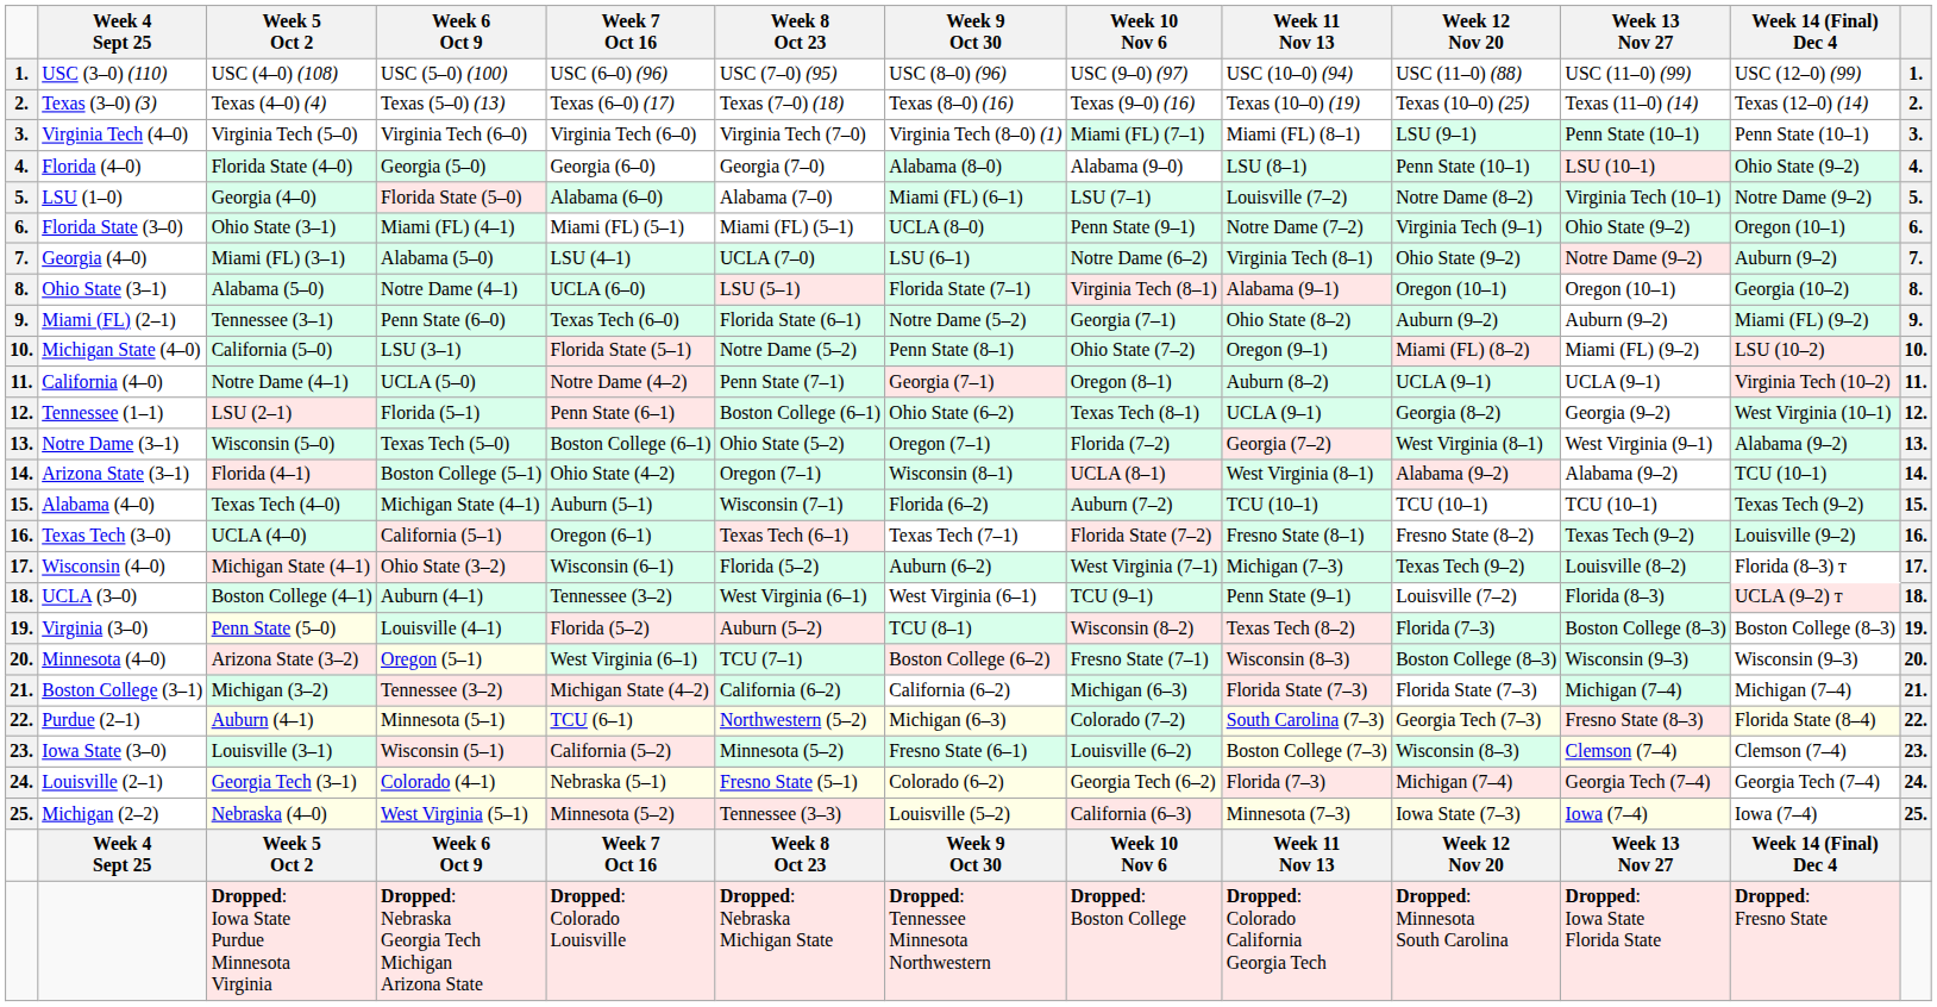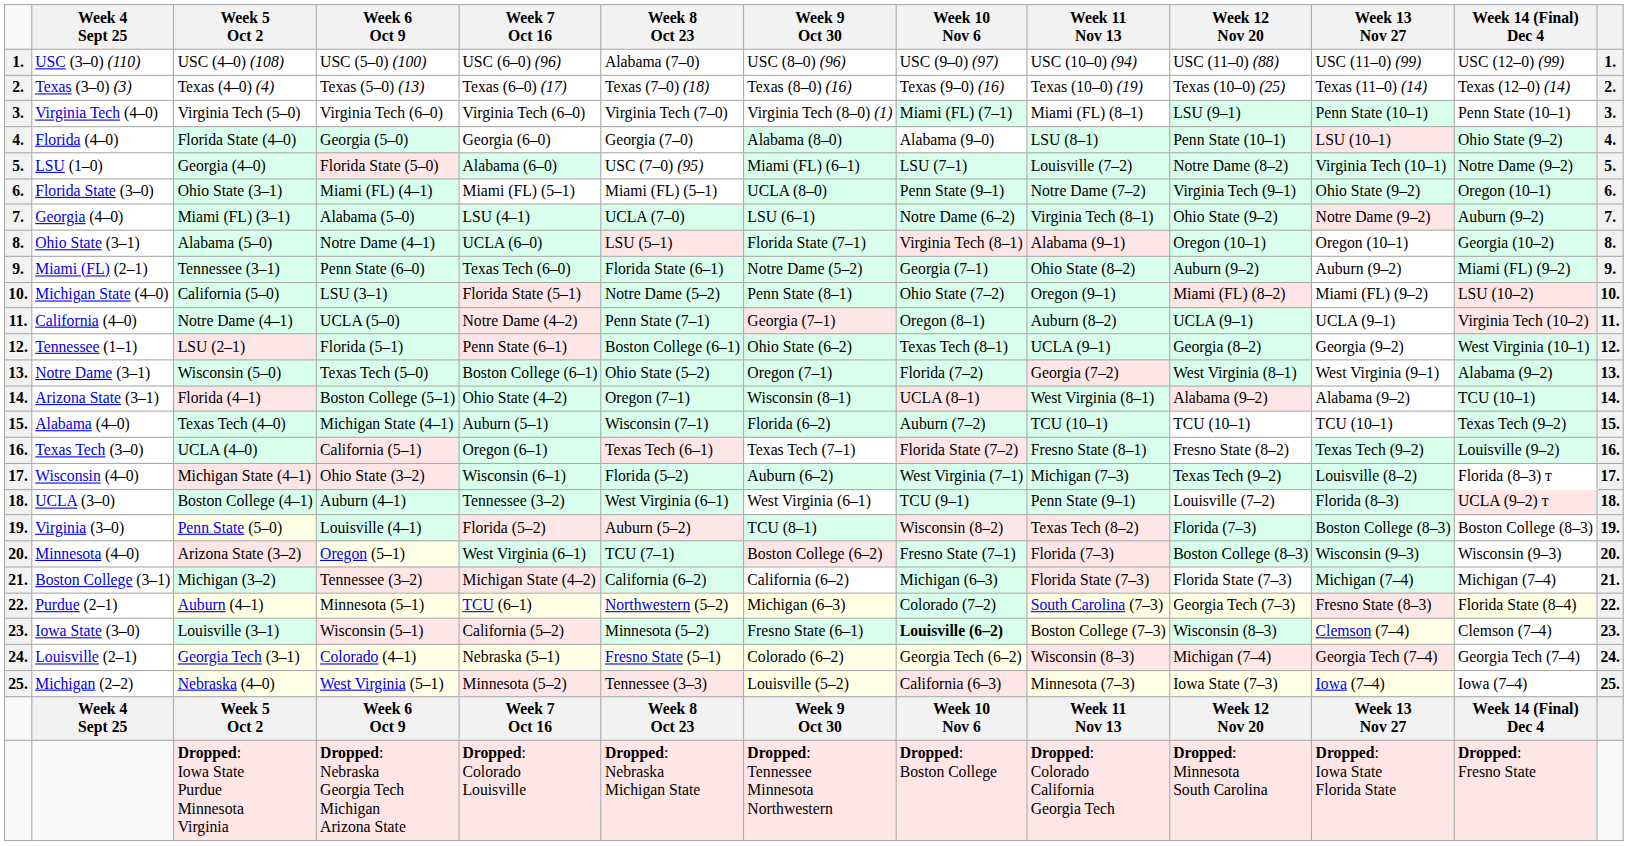 <table class="wikitable" style="font-size:90%; white-space:nowrap;">
 <tr>
 <td></td>
 <th>Week 4<br>Sept 25</th>
 <th>Week 5<br>Oct 2</th>
 <th>Week 6<br>Oct 9</th>
 <th>Week 7<br>Oct 16</th>
 <th>Week 8<br>Oct 23</th>
 <th>Week 9<br> Oct 30</th>
 <th>Week 10<br>Nov 6</th>
 <th>Week 11<br>Nov 13</th>
 <th>Week 12<br>Nov 20</th>
 <th>Week 13<br>Nov 27</th>
 <th>Week 14 (Final)<br>Dec 4</th>
 <th></th>
 </tr>
 <tr>
 <th>1.</th>
 <td bgcolor="white"><a href='#'>USC</a> (3–0) <em>(110)</em></td>
 <td bgcolor="white">USC (4–0) <em>(108)</em></td>
 <td bgcolor="white">USC (5–0) <em>(100)</em></td>
 <td bgcolor="white">USC (6–0) <em>(96)</em></td>
-<td bgcolor="white">USC (7–0) <em>(95)</em></td>
+<td bgcolor="white">Alabama (7–0)</td>
 <td bgcolor="white">USC (8–0) <em>(96)</em></td>
 <td bgcolor="white">USC (9–0) <em>(97)</em></td>
 <td bgcolor="white">USC (10–0) <em>(94)</em></td>
 <td bgcolor="white">USC (11–0) <em>(88)</em></td>
 <td bgcolor="white">USC (11–0) <em>(99)</em></td>
 <td bgcolor="white">USC (12–0) <em>(99)</em></td>
 <th>1.</th>
 </tr>
 <tr>
 <th>2.</th>
 <td bgcolor="white"><a href='#'>Texas</a> (3–0) <em>(3)</em></td>
 <td bgcolor="white">Texas (4–0) <em>(4)</em></td>
 <td bgcolor="white">Texas (5–0) <em>(13)</em></td>
 <td bgcolor="white">Texas (6–0) <em>(17)</em></td>
 <td bgcolor="white">Texas (7–0) <em>(18)</em></td>
 <td bgcolor="white">Texas (8–0) <em>(16)</em></td>
 <td bgcolor="white">Texas (9–0) <em>(16)</em></td>
 <td bgcolor="white">Texas (10–0) <em>(19)</em></td>
 <td bgcolor="white">Texas (10–0) <em>(25)</em></td>
 <td bgcolor="white">Texas (11–0) <em>(14)</em></td>
 <td bgcolor="white">Texas (12–0) <em>(14)</em></td>
 <th>2.</th>
 </tr>
 <tr>
 <th>3.</th>
 <td bgcolor="white"><a href='#'>Virginia Tech</a> (4–0)</td>
 <td bgcolor="white">Virginia Tech (5–0)</td>
 <td bgcolor="white">Virginia Tech (6–0)</td>
 <td bgcolor="white">Virginia Tech (6–0)</td>
 <td bgcolor="white">Virginia Tech (7–0)</td>
 <td bgcolor="white">Virginia Tech (8–0) <em>(1)</em></td>
 <td bgcolor="#D8FFEB">Miami (FL) (7–1)</td>
 <td bgcolor="white">Miami (FL) (8–1)</td>
 <td bgcolor="#D8FFEB">LSU (9–1)</td>
 <td bgcolor="#D8FFEB">Penn State (10–1)</td>
 <td bgcolor="white">Penn State (10–1)</td>
 <th>3.</th>
 </tr>
 <tr>
 <th>4.</th>
 <td bgcolor="white"><a href='#'>Florida</a> (4–0)</td>
 <td bgcolor="#D8FFEB">Florida State (4–0)</td>
 <td bgcolor="#D8FFEB">Georgia (5–0)</td>
 <td bgcolor="white">Georgia (6–0)</td>
 <td bgcolor="white">Georgia (7–0)</td>
 <td bgcolor="#D8FFEB">Alabama (8–0)</td>
 <td bgcolor="white">Alabama (9–0)</td>
 <td bgcolor="#D8FFEB">LSU (8–1)</td>
 <td bgcolor="#D8FFEB">Penn State (10–1)</td>
 <td bgcolor="#FFE6E6">LSU (10–1)</td>
 <td bgcolor="#D8FFEB">Ohio State (9–2)</td>
 <th>4.</th>
 </tr>
 <tr>
 <th>5.</th>
 <td bgcolor="white"><a href='#'>LSU</a> (1–0)</td>
 <td bgcolor="#D8FFEB">Georgia (4–0)</td>
 <td bgcolor="#FFE6E6">Florida State (5–0)</td>
 <td bgcolor="#D8FFEB">Alabama (6–0)</td>
-<td bgcolor="white">Alabama (7–0)</td>
+<td bgcolor="white">USC (7–0) <em>(95)</em></td>
 <td bgcolor="#D8FFEB">Miami (FL) (6–1)</td>
 <td bgcolor="#D8FFEB">LSU (7–1)</td>
 <td bgcolor="#D8FFEB">Louisville (7–2)</td>
 <td bgcolor="#D8FFEB">Notre Dame (8–2)</td>
 <td bgcolor="#D8FFEB">Virginia Tech (10–1)</td>
 <td bgcolor="#D8FFEB">Notre Dame (9–2)</td>
 <th>5.</th>
 </tr>
 <tr>
 <th>6.</th>
 <td bgcolor="white"><a href='#'>Florida State</a> (3–0)</td>
 <td bgcolor="#D8FFEB">Ohio State (3–1)</td>
 <td bgcolor="#D8FFEB">Miami (FL) (4–1)</td>
 <td bgcolor="white">Miami (FL) (5–1)</td>
 <td bgcolor="white">Miami (FL) (5–1)</td>
 <td bgcolor="#D8FFEB">UCLA (8–0)</td>
 <td bgcolor="#D8FFEB">Penn State (9–1)</td>
 <td bgcolor="#D8FFEB">Notre Dame (7–2)</td>
 <td bgcolor="#D8FFEB">Virginia Tech (9–1)</td>
 <td bgcolor="#D8FFEB">Ohio State (9–2)</td>
 <td bgcolor="#D8FFEB">Oregon (10–1)</td>
 <th>6.</th>
 </tr>
 <tr>
 <th>7.</th>
 <td bgcolor="white"><a href='#'>Georgia</a> (4–0)</td>
 <td bgcolor="#D8FFEB">Miami (FL) (3–1)</td>
 <td bgcolor="#D8FFEB">Alabama (5–0)</td>
 <td bgcolor="#D8FFEB">LSU (4–1)</td>
 <td bgcolor="#D8FFEB">UCLA (7–0)</td>
 <td bgcolor="#D8FFEB">LSU (6–1)</td>
 <td bgcolor="#D8FFEB">Notre Dame (6–2)</td>
 <td bgcolor="#D8FFEB">Virginia Tech (8–1)</td>
 <td bgcolor="#D8FFEB">Ohio State (9–2)</td>
 <td bgcolor="#FFE6E6">Notre Dame (9–2)</td>
 <td bgcolor="#D8FFEB">Auburn (9–2)</td>
 <th>7.</th>
 </tr>
 <tr>
 <th>8.</th>
 <td bgcolor="white"><a href='#'>Ohio State</a> (3–1)</td>
 <td bgcolor="#D8FFEB">Alabama (5–0)</td>
 <td bgcolor="#D8FFEB">Notre Dame (4–1)</td>
 <td bgcolor="#D8FFEB">UCLA (6–0)</td>
 <td bgcolor="#FFE6E6">LSU (5–1)</td>
 <td bgcolor="#D8FFEB">Florida State (7–1)</td>
 <td bgcolor="#FFE6E6">Virginia Tech (8–1)</td>
 <td bgcolor="#FFE6E6">Alabama (9–1)</td>
 <td bgcolor="#D8FFEB">Oregon (10–1)</td>
 <td bgcolor="white">Oregon (10–1)</td>
 <td bgcolor="#D8FFEB">Georgia (10–2)</td>
 <th>8.</th>
 </tr>
 <tr>
 <th>9.</th>
 <td bgcolor="white"><a href='#'>Miami (FL)</a> (2–1)</td>
 <td bgcolor="#D8FFEB">Tennessee (3–1)</td>
 <td bgcolor="#D8FFEB">Penn State (6–0)</td>
 <td bgcolor="#D8FFEB">Texas Tech (6–0)</td>
 <td bgcolor="#D8FFEB">Florida State (6–1)</td>
 <td bgcolor="#D8FFEB">Notre Dame (5–2)</td>
 <td bgcolor="#D8FFEB">Georgia (7–1)</td>
 <td bgcolor="#D8FFEB">Ohio State (8–2)</td>
 <td bgcolor="#D8FFEB">Auburn (9–2)</td>
 <td bgcolor="white">Auburn (9–2)</td>
 <td bgcolor="#D8FFEB">Miami (FL) (9–2)</td>
 <th>9.</th>
 </tr>
 <tr>
 <th>10.</th>
 <td bgcolor="white"><a href='#'>Michigan State</a> (4–0)</td>
 <td bgcolor="#D8FFEB">California (5–0)</td>
 <td bgcolor="#D8FFEB">LSU (3–1)</td>
 <td bgcolor="#FFE6E6">Florida State (5–1)</td>
 <td bgcolor="#D8FFEB">Notre Dame (5–2)</td>
 <td bgcolor="#D8FFEB">Penn State (8–1)</td>
 <td bgcolor="#D8FFEB">Ohio State (7–2)</td>
 <td bgcolor="#D8FFEB">Oregon (9–1)</td>
 <td bgcolor="#FFE6E6">Miami (FL) (8–2)</td>
 <td bgcolor="white">Miami (FL) (9–2)</td>
 <td bgcolor="#FFE6E6">LSU (10–2)</td>
 <th>10.</th>
 </tr>
 <tr>
 <th>11.</th>
 <td bgcolor="white"><a href='#'>California</a> (4–0)</td>
 <td bgcolor="#D8FFEB">Notre Dame (4–1)</td>
 <td bgcolor="#D8FFEB">UCLA (5–0)</td>
 <td bgcolor="#FFE6E6">Notre Dame (4–2)</td>
 <td bgcolor="#D8FFEB">Penn State (7–1)</td>
 <td bgcolor="#FFE6E6">Georgia (7–1)</td>
 <td bgcolor="#D8FFEB">Oregon (8–1)</td>
 <td bgcolor="#D8FFEB">Auburn (8–2)</td>
 <td bgcolor="#D8FFEB">UCLA (9–1)</td>
 <td bgcolor="white">UCLA (9–1)</td>
 <td bgcolor="#FFE6E6">Virginia Tech (10–2)</td>
 <th>11.</th>
 </tr>
 <tr>
 <th>12.</th>
 <td bgcolor="white"><a href='#'>Tennessee</a> (1–1)</td>
 <td bgcolor="#FFE6E6">LSU (2–1)</td>
 <td bgcolor="#D8FFEB">Florida (5–1)</td>
 <td bgcolor="#FFE6E6">Penn State (6–1)</td>
 <td bgcolor="#D8FFEB">Boston College (6–1)</td>
 <td bgcolor="#D8FFEB">Ohio State (6–2)</td>
 <td bgcolor="#D8FFEB">Texas Tech (8–1)</td>
 <td bgcolor="#D8FFEB">UCLA (9–1)</td>
 <td bgcolor="#D8FFEB">Georgia (8–2)</td>
 <td bgcolor="white">Georgia (9–2)</td>
 <td bgcolor="#D8FFEB">West Virginia (10–1)</td>
 <th>12.</th>
 </tr>
 <tr>
 <th>13.</th>
 <td bgcolor="white"><a href='#'>Notre Dame</a> (3–1)</td>
 <td bgcolor="#D8FFEB">Wisconsin (5–0)</td>
 <td bgcolor="#D8FFEB">Texas Tech (5–0)</td>
 <td bgcolor="#D8FFEB">Boston College (6–1)</td>
 <td bgcolor="#D8FFEB">Ohio State (5–2)</td>
 <td bgcolor="#D8FFEB">Oregon (7–1)</td>
 <td bgcolor="#D8FFEB">Florida (7–2)</td>
 <td bgcolor="#FFE6E6">Georgia (7–2)</td>
 <td bgcolor="#D8FFEB">West Virginia (8–1)</td>
 <td bgcolor="white">West Virginia (9–1)</td>
 <td bgcolor="#D8FFEB">Alabama (9–2)</td>
 <th>13.</th>
 </tr>
 <tr>
 <th>14.</th>
 <td bgcolor="white"><a href='#'>Arizona State</a> (3–1)</td>
 <td bgcolor="#FFE6E6">Florida (4–1)</td>
 <td bgcolor="#D8FFEB">Boston College (5–1)</td>
 <td bgcolor="#D8FFEB">Ohio State (4–2)</td>
 <td bgcolor="#D8FFEB">Oregon (7–1)</td>
 <td bgcolor="#D8FFEB">Wisconsin (8–1)</td>
 <td bgcolor="#FFE6E6">UCLA (8–1)</td>
 <td bgcolor="#D8FFEB">West Virginia (8–1)</td>
 <td bgcolor="#FFE6E6">Alabama (9–2)</td>
 <td bgcolor="white">Alabama (9–2)</td>
 <td bgcolor="#D8FFEB">TCU (10–1)</td>
 <th>14.</th>
 </tr>
 <tr>
 <th>15.</th>
 <td bgcolor="white"><a href='#'>Alabama</a> (4–0)</td>
 <td bgcolor="#D8FFEB">Texas Tech (4–0)</td>
 <td bgcolor="#D8FFEB">Michigan State (4–1)</td>
 <td bgcolor="#D8FFEB">Auburn (5–1)</td>
 <td bgcolor="#D8FFEB">Wisconsin (7–1)</td>
 <td bgcolor="#D8FFEB">Florida (6–2)</td>
 <td bgcolor="#D8FFEB">Auburn (7–2)</td>
 <td bgcolor="#D8FFEB">TCU (10–1)</td>
 <td bgcolor="white">TCU (10–1)</td>
 <td bgcolor="white">TCU (10–1)</td>
 <td bgcolor="#D8FFEB">Texas Tech (9–2)</td>
 <th>15.</th>
 </tr>
 <tr>
 <th>16.</th>
 <td bgcolor="white"><a href='#'>Texas Tech</a> (3–0)</td>
 <td bgcolor="#D8FFEB">UCLA (4–0)</td>
 <td bgcolor="#FFE6E6">California (5–1)</td>
 <td bgcolor="#D8FFEB">Oregon (6–1)</td>
 <td bgcolor="#FFE6E6">Texas Tech (6–1)</td>
 <td bgcolor="white">Texas Tech (7–1)</td>
 <td bgcolor="#FFE6E6">Florida State (7–2)</td>
 <td bgcolor="#D8FFEB">Fresno State (8–1)</td>
 <td bgcolor="white">Fresno State (8–2)</td>
 <td bgcolor="#D8FFEB">Texas Tech (9–2)</td>
 <td bgcolor="#D8FFEB">Louisville (9–2)</td>
 <th>16.</th>
 </tr>
 <tr>
 <th>17.</th>
 <td bgcolor="white"><a href='#'>Wisconsin</a> (4–0)</td>
 <td bgcolor="#FFE6E6">Michigan State (4–1)</td>
 <td bgcolor="#FFE6E6">Ohio State (3–2)</td>
 <td bgcolor="#D8FFEB">Wisconsin (6–1)</td>
 <td bgcolor="#D8FFEB">Florida (5–2)</td>
 <td bgcolor="#D8FFEB">Auburn (6–2)</td>
 <td bgcolor="#D8FFEB">West Virginia (7–1)</td>
 <td bgcolor="#D8FFEB">Michigan (7–3)</td>
 <td bgcolor="#D8FFEB">Texas Tech (9–2)</td>
 <td bgcolor="#D8FFEB">Louisville (8–2)</td>
 <td bgcolor="white" style="border-bottom:1px solid white;">Florida (8–3) т</td>
 <th>17.</th>
 </tr>
 <tr>
 <th>18.</th>
 <td bgcolor="white"><a href='#'>UCLA</a> (3–0)</td>
 <td bgcolor="#D8FFEB">Boston College (4–1)</td>
 <td bgcolor="#D8FFEB">Auburn (4–1)</td>
 <td bgcolor="#D8FFEB">Tennessee (3–2)</td>
 <td bgcolor="#D8FFEB">West Virginia (6–1)</td>
 <td bgcolor="white">West Virginia (6–1)</td>
 <td bgcolor="#D8FFEB">TCU (9–1)</td>
 <td bgcolor="#D8FFEB">Penn State (9–1)</td>
 <td bgcolor="white">Louisville (7–2)</td>
 <td bgcolor="#D8FFEB">Florida (8–3)</td>
 <td bgcolor="#FFE6E6">UCLA (9–2) т</td>
 <th>18.</th>
 </tr>
 <tr>
 <th>19.</th>
 <td bgcolor="white"><a href='#'>Virginia</a> (3–0)</td>
 <td bgcolor="#FFFFE6"><a href='#'>Penn State</a> (5–0)</td>
 <td bgcolor="#D8FFEB">Louisville (4–1)</td>
 <td bgcolor="#FFE6E6">Florida (5–2)</td>
 <td bgcolor="#FFE6E6">Auburn (5–2)</td>
 <td bgcolor="#D8FFEB">TCU (8–1)</td>
 <td bgcolor="#FFE6E6">Wisconsin (8–2)</td>
 <td bgcolor="#FFE6E6">Texas Tech (8–2)</td>
 <td bgcolor="#D8FFEB">Florida (7–3)</td>
 <td bgcolor="#D8FFEB">Boston College (8–3)</td>
 <td bgcolor="white">Boston College (8–3)</td>
 <th>19.</th>
 </tr>
 <tr>
 <th>20.</th>
 <td bgcolor="white"><a href='#'>Minnesota</a> (4–0)</td>
 <td bgcolor="#FFE6E6">Arizona State (3–2)</td>
 <td bgcolor="#FFFFE6"><a href='#'>Oregon</a> (5–1)</td>
 <td bgcolor="#D8FFEB">West Virginia (6–1)</td>
 <td bgcolor="#D8FFEB">TCU (7–1)</td>
 <td bgcolor="#FFE6E6">Boston College (6–2)</td>
 <td bgcolor="#D8FFEB">Fresno State (7–1)</td>
-<td bgcolor="#FFE6E6">Wisconsin (8–3)</td>
+<td bgcolor="#FFE6E6">Florida (7–3)</td>
 <td bgcolor="#D8FFEB">Boston College (8–3)</td>
 <td bgcolor="#D8FFEB">Wisconsin (9–3)</td>
 <td bgcolor="white">Wisconsin (9–3)</td>
 <th>20.</th>
 </tr>
 <tr>
 <th>21.</th>
 <td bgcolor="white"><a href='#'>Boston College</a> (3–1)</td>
 <td bgcolor="#D8FFEB">Michigan (3–2)</td>
 <td bgcolor="#FFE6E6">Tennessee (3–2)</td>
 <td bgcolor="#FFE6E6">Michigan State (4–2)</td>
 <td bgcolor="#D8FFEB">California (6–2)</td>
 <td bgcolor="white">California (6–2)</td>
 <td bgcolor="#D8FFEB">Michigan (6–3)</td>
 <td bgcolor="#FFE6E6">Florida State (7–3)</td>
 <td bgcolor="white">Florida State (7–3)</td>
 <td bgcolor="#D8FFEB">Michigan (7–4)</td>
 <td bgcolor="white">Michigan (7–4)</td>
 <th>21.</th>
 </tr>
 <tr>
 <th>22.</th>
 <td bgcolor="white"><a href='#'>Purdue</a> (2–1)</td>
 <td bgcolor="#FFFFE6"><a href='#'>Auburn</a> (4–1)</td>
 <td bgcolor="#FFFFE6">Minnesota (5–1)</td>
 <td bgcolor="#FFFFE6"><a href='#'>TCU</a> (6–1)</td>
 <td bgcolor="#FFFFE6"><a href='#'>Northwestern</a> (5–2)</td>
 <td bgcolor="#FFFFE6">Michigan (6–3)</td>
 <td bgcolor="#D8FFEB">Colorado (7–2)</td>
 <td bgcolor="#FFFFE6"><a href='#'>South Carolina</a> (7–3)</td>
 <td bgcolor="#FFFFE6">Georgia Tech (7–3)</td>
 <td bgcolor="#FFE6E6">Fresno State (8–3)</td>
 <td bgcolor="#FFFFE6">Florida State (8–4)</td>
 <th>22.</th>
 </tr>
 <tr>
 <th>23.</th>
 <td bgcolor="white"><a href='#'>Iowa State</a> (3–0)</td>
 <td bgcolor="#D8FFEB">Louisville (3–1)</td>
 <td bgcolor="#FFE6E6">Wisconsin (5–1)</td>
 <td bgcolor="#FFE6E6">California (5–2)</td>
 <td bgcolor="#D8FFEB">Minnesota (5–2)</td>
 <td bgcolor="#D8FFEB">Fresno State (6–1)</td>
-<td bgcolor="#D8FFEB">Louisville (6–2)</td>
+<td bgcolor="#D8FFEB"><strong>Louisville (6–2)</strong></td>
 <td bgcolor="#FFFFE6">Boston College (7–3)</td>
 <td bgcolor="#D8FFEB">Wisconsin (8–3)</td>
 <td bgcolor="#FFFFE6"><a href='#'>Clemson</a> (7–4)</td>
 <td bgcolor="white">Clemson (7–4)</td>
 <th>23.</th>
 </tr>
 <tr>
 <th>24.</th>
 <td bgcolor="white"><a href='#'>Louisville</a> (2–1)</td>
 <td bgcolor="#FFFFE6"><a href='#'>Georgia Tech</a> (3–1)</td>
 <td bgcolor="#FFFFE6"><a href='#'>Colorado</a> (4–1)</td>
 <td bgcolor="#FFFFE6">Nebraska (5–1)</td>
 <td bgcolor="#FFFFE6"><a href='#'>Fresno State</a> (5–1)</td>
 <td bgcolor="#FFFFE6">Colorado (6–2)</td>
 <td bgcolor="#FFFFE6">Georgia Tech (6–2)</td>
-<td bgcolor="#FFE6E6">Florida (7–3)</td>
+<td bgcolor="#FFE6E6">Wisconsin (8–3)</td>
 <td bgcolor="#FFE6E6">Michigan (7–4)</td>
 <td bgcolor="#FFE6E6">Georgia Tech (7–4)</td>
 <td bgcolor="white">Georgia Tech (7–4)</td>
 <th>24.</th>
 </tr>
 <tr>
 <th>25.</th>
 <td bgcolor="white"><a href='#'>Michigan</a> (2–2)</td>
 <td bgcolor="#FFFFE6"><a href='#'>Nebraska</a> (4–0)</td>
 <td bgcolor="#FFFFE6"><a href='#'>West Virginia</a> (5–1)</td>
 <td bgcolor="#FFE6E6">Minnesota (5–2)</td>
 <td bgcolor="#FFE6E6">Tennessee (3–3)</td>
 <td bgcolor="#FFFFE6">Louisville (5–2)</td>
 <td bgcolor="#FFE6E6">California (6–3)</td>
 <td bgcolor="#FFFFE6">Minnesota (7–3)</td>
 <td bgcolor="#FFFFE6">Iowa State (7–3)</td>
 <td bgcolor="#FFFFE6"><a href='#'>Iowa</a> (7–4)</td>
 <td bgcolor="white">Iowa (7–4)</td>
 <th>25.</th>
 </tr>
 <tr>
 <td></td>
 <th>Week 4<br>Sept 25</th>
 <th>Week 5<br>Oct 2</th>
 <th>Week 6<br>Oct 9</th>
 <th>Week 7<br>Oct 16</th>
 <th>Week 8<br>Oct 23</th>
 <th>Week 9<br> Oct 30</th>
 <th>Week 10<br>Nov 6</th>
 <th>Week 11<br>Nov 13</th>
 <th>Week 12<br>Nov 20</th>
 <th>Week 13<br>Nov 27</th>
 <th>Week 14 (Final)<br>Dec 4</th>
 <th></th>
 </tr>
 <tr>
 <td></td>
 <td></td>
 <td bgcolor="#FFE6E6" valign="top"><strong>Dropped</strong>:<br>Iowa State<br>Purdue<br>Minnesota<br>Virginia<br></td>
 <td bgcolor="#FFE6E6" valign="top"><strong>Dropped</strong>:<br>Nebraska<br>Georgia Tech<br>Michigan<br>Arizona State</td>
 <td bgcolor="#FFE6E6" valign="top"><strong>Dropped</strong>:<br>Colorado<br>Louisville</td>
 <td bgcolor="#FFE6E6" valign="top"><strong>Dropped</strong>:<br>Nebraska<br>Michigan State<br></td>
 <td bgcolor="#FFE6E6" valign="top"><strong>Dropped</strong>:<br>Tennessee<br>Minnesota<br>Northwestern<br></td>
 <td bgcolor="#FFE6E6" valign="top"><strong>Dropped</strong>:<br>Boston College</td>
 <td bgcolor="#FFE6E6" valign="top"><strong>Dropped</strong>:<br>Colorado<br>California<br>Georgia Tech</td>
 <td bgcolor="#FFE6E6" valign="top"><strong>Dropped</strong>:<br>Minnesota<br>South Carolina</td>
 <td bgcolor="#FFE6E6" valign="top"><strong>Dropped</strong>:<br>Iowa State<br>Florida State</td>
 <td bgcolor="#FFE6E6" valign="top"><strong>Dropped</strong>:<br>Fresno State</td>
 <td></td>
 </tr>
 </table>
